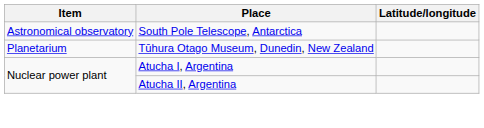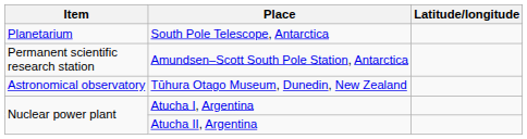 <table class="wikitable"  font-size:95%;">
 <tr>
 <th>Item</th>
 <th>Place</th>
 <th>Latitude/longitude</th>
 </tr>
 <tr>
-<td><a href='#'>Astronomical observatory</a></td>
+<td><a href='#'>Planetarium</a></td>
 <td><a href='#'>South Pole Telescope</a>, <a href='#'>Antarctica</a></td>
 <td></td>
 </tr>
 <tr>
-<td><a href='#'>Planetarium</a></td>
+<td>Permanent scientific<br>research station</td>
+<td><a href='#'>Amundsen–Scott South Pole Station</a>, <a href='#'>Antarctica</a></td>
+<td></td>
+</tr>
+<tr>
+<td><a href='#'>Astronomical observatory</a></td>
 <td><a href='#'>Tūhura Otago Museum</a>, <a href='#'>Dunedin</a>, <a href='#'>New Zealand</a></td>
 <td></td>
 </tr>
 <tr>
 <td rowspan=2>Nuclear power plant</td>
 <td><a href='#'>Atucha I</a>, <a href='#'>Argentina</a></td>
 <td></td>
 </tr>
 <tr>
 <td><a href='#'>Atucha II</a>, <a href='#'>Argentina</a></td>
 <td></td>
 </tr>
 </table>
